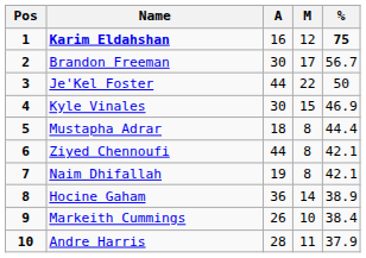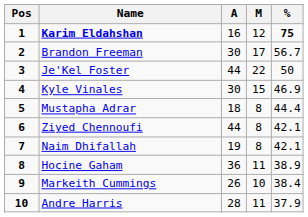 <table class="wikitable" style="text-align:center; font-size:90%;">
 <tr>
 <th width=30px>Pos</th>
 <th width=185px>Name</th>
 <th width=20px>A</th>
 <th width=20px>M</th>
 <th width=25px>%</th>
 </tr>
 <tr>
 <td><strong>1</strong></td>
 <td align=left> <strong><a href='#'>Karim Eldahshan</a></strong></td>
 <td>16</td>
 <td>12</td>
 <td><strong>75</strong></td>
 </tr>
 <tr>
 <td><strong>2</strong></td>
 <td align=left> <a href='#'>Brandon Freeman</a></td>
 <td>30</td>
 <td>17</td>
 <td>56.7</td>
 </tr>
 <tr>
 <td><strong>3</strong></td>
 <td align=left> <a href='#'>Je'Kel Foster</a></td>
 <td>44</td>
 <td>22</td>
 <td>50</td>
 </tr>
 <tr>
 <td><strong>4</strong></td>
 <td align=left> <a href='#'>Kyle Vinales</a></td>
 <td>30</td>
 <td>15</td>
 <td>46.9</td>
 </tr>
 <tr>
 <td><strong>5</strong></td>
 <td align=left> <a href='#'>Mustapha Adrar</a></td>
 <td>18</td>
 <td>8</td>
 <td>44.4</td>
 </tr>
 <tr>
 <td><strong>6</strong></td>
 <td align=left> <a href='#'>Ziyed Chennoufi</a></td>
 <td>44</td>
 <td>8</td>
 <td>42.1</td>
 </tr>
 <tr>
 <td><strong>7</strong></td>
 <td align=left> <a href='#'>Naim Dhifallah</a></td>
 <td>19</td>
 <td>8</td>
 <td>42.1</td>
 </tr>
 <tr>
 <td><strong>8</strong></td>
 <td align=left> <a href='#'>Hocine Gaham</a></td>
 <td>36</td>
-<td>14</td>
+<td>11</td>
 <td>38.9</td>
 </tr>
 <tr>
 <td><strong>9</strong></td>
 <td align=left> <a href='#'>Markeith Cummings</a></td>
 <td>26</td>
 <td>10</td>
 <td>38.4</td>
 </tr>
 <tr>
 <td><strong>10</strong></td>
 <td align=left> <a href='#'>Andre Harris</a></td>
 <td>28</td>
 <td>11</td>
 <td>37.9</td>
 </tr>
 </table>
